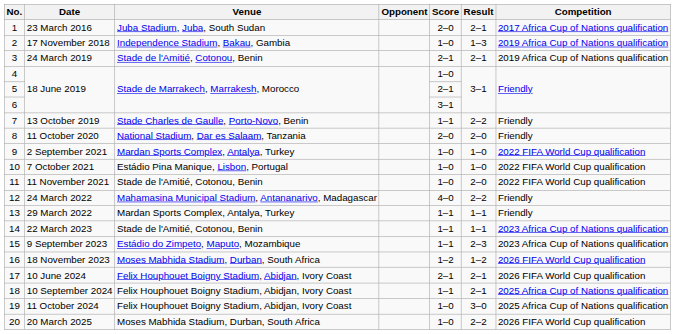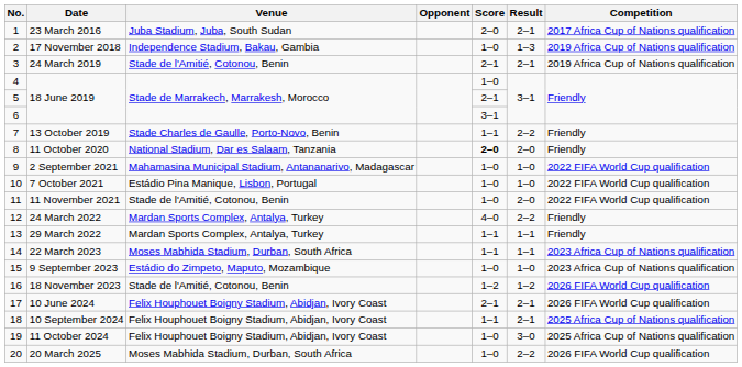 <table class="wikitable sortable">
 <tr>
 <th scope="col">No.</th>
 <th scope="col">Date</th>
 <th scope="col">Venue</th>
 <th scope="col">Opponent</th>
 <th scope="col">Score</th>
 <th scope="col">Result</th>
 <th scope="col">Competition</th>
 </tr>
 <tr>
 <td align="center">1</td>
 <td>23 March 2016</td>
 <td><a href='#'>Juba Stadium</a>, <a href='#'>Juba</a>, South Sudan</td>
 <td></td>
 <td align="center">2–0</td>
 <td align="center">2–1</td>
 <td><a href='#'>2017 Africa Cup of Nations qualification</a></td>
 </tr>
 <tr>
 <td align="center">2</td>
 <td>17 November 2018</td>
 <td><a href='#'>Independence Stadium</a>, <a href='#'>Bakau</a>, Gambia</td>
 <td></td>
 <td align="center">1–0</td>
 <td align="center">1–3</td>
 <td><a href='#'>2019 Africa Cup of Nations qualification</a></td>
 </tr>
 <tr>
 <td align="center">3</td>
 <td>24 March 2019</td>
 <td><a href='#'>Stade de l'Amitié</a>, <a href='#'>Cotonou</a>, Benin</td>
 <td></td>
 <td align="center">2–1</td>
 <td align="center">2–1</td>
 <td>2019 Africa Cup of Nations qualification</td>
 </tr>
 <tr>
 <td align="center">4</td>
 <td rowspan="3">18 June 2019</td>
 <td rowspan="3"><a href='#'>Stade de Marrakech</a>, <a href='#'>Marrakesh</a>, Morocco</td>
 <td rowspan="3"></td>
 <td align="center">1–0</td>
 <td rowspan="3" style="text-align:center">3–1</td>
 <td rowspan="3"><a href='#'>Friendly</a></td>
 </tr>
 <tr>
 <td align="center">5</td>
 <td align="center">2–1</td>
 </tr>
 <tr>
 <td align="center">6</td>
 <td align="center">3–1</td>
 </tr>
 <tr>
 <td align="center">7</td>
 <td>13 October 2019</td>
 <td><a href='#'>Stade Charles de Gaulle</a>, <a href='#'>Porto-Novo</a>, Benin</td>
 <td></td>
 <td align="center">1–1</td>
 <td align="center">2–2</td>
 <td>Friendly</td>
 </tr>
 <tr>
 <td align="center">8</td>
 <td>11 October 2020</td>
 <td><a href='#'>National Stadium</a>, <a href='#'>Dar es Salaam</a>, Tanzania</td>
 <td></td>
-<td align="center">2–0</td>
+<td align="center"><strong>2–0</strong></td>
 <td align="center">2–0</td>
 <td>Friendly</td>
 </tr>
 <tr>
 <td align="center">9</td>
 <td>2 September 2021</td>
-<td><a href='#'>Mardan Sports Complex</a>, <a href='#'>Antalya</a>, Turkey</td>
+<td><a href='#'>Mahamasina Municipal Stadium</a>, <a href='#'>Antananarivo</a>, Madagascar</td>
 <td></td>
 <td align="center">1–0</td>
 <td align="center">1–0</td>
 <td><a href='#'>2022 FIFA World Cup qualification</a></td>
 </tr>
 <tr>
 <td align="center">10</td>
 <td>7 October 2021</td>
 <td>Estádio Pina Manique, <a href='#'>Lisbon</a>, Portugal</td>
 <td></td>
 <td align="center">1–0</td>
 <td align="center">1–0</td>
 <td>2022 FIFA World Cup qualification</td>
 </tr>
 <tr>
 <td align="center">11</td>
 <td>11 November 2021</td>
 <td>Stade de l'Amitié, Cotonou, Benin</td>
 <td></td>
 <td align="center">1–0</td>
 <td align="center">2–0</td>
 <td>2022 FIFA World Cup qualification</td>
 </tr>
 <tr>
 <td align="center">12</td>
 <td>24 March 2022</td>
-<td><a href='#'>Mahamasina Municipal Stadium</a>, <a href='#'>Antananarivo</a>, Madagascar</td>
+<td><a href='#'>Mardan Sports Complex</a>, <a href='#'>Antalya</a>, Turkey</td>
 <td></td>
 <td align="center">4–0</td>
 <td align="center">2–2</td>
 <td>Friendly</td>
 </tr>
 <tr>
 <td align="center">13</td>
 <td>29 March 2022</td>
 <td>Mardan Sports Complex, Antalya, Turkey</td>
 <td></td>
 <td align="center">1–1</td>
 <td align="center">1–1</td>
 <td>Friendly</td>
 </tr>
 <tr>
 <td align="center">14</td>
 <td>22 March 2023</td>
-<td>Stade de l'Amitié, Cotonou, Benin</td>
+<td><a href='#'>Moses Mabhida Stadium</a>, <a href='#'>Durban</a>, South Africa</td>
 <td></td>
 <td align="center">1–1</td>
 <td align="center">1–1</td>
 <td><a href='#'>2023 Africa Cup of Nations qualification</a></td>
 </tr>
 <tr>
 <td align="center">15</td>
 <td>9 September 2023</td>
 <td><a href='#'>Estádio do Zimpeto</a>, <a href='#'>Maputo</a>, Mozambique</td>
 <td></td>
-<td align="center">1–1</td>
-<td align="center">2–3</td>
+<td align="center">1–0</td>
+<td align="center">1–0</td>
 <td>2023 Africa Cup of Nations qualification</td>
 </tr>
 <tr>
 <td align="center">16</td>
 <td>18 November 2023</td>
-<td><a href='#'>Moses Mabhida Stadium</a>, <a href='#'>Durban</a>, South Africa</td>
+<td>Stade de l'Amitié, Cotonou, Benin</td>
 <td></td>
 <td align="center">1–2</td>
 <td align="center">1–2</td>
 <td><a href='#'>2026 FIFA World Cup qualification</a></td>
 </tr>
 <tr>
 <td align="center">17</td>
 <td>10 June 2024</td>
 <td><a href='#'>Felix Houphouet Boigny Stadium</a>, <a href='#'>Abidjan</a>, Ivory Coast</td>
 <td></td>
 <td align="center">2–1</td>
 <td align="center">2–1</td>
 <td>2026 FIFA World Cup qualification</td>
 </tr>
 <tr>
 <td align="center">18</td>
 <td>10 September 2024</td>
 <td>Felix Houphouet Boigny Stadium, Abidjan, Ivory Coast</td>
 <td></td>
 <td align="center">1–1</td>
 <td align="center">2–1</td>
 <td><a href='#'>2025 Africa Cup of Nations qualification</a></td>
 </tr>
 <tr>
 <td align="center">19</td>
 <td>11 October 2024</td>
 <td>Felix Houphouet Boigny Stadium, Abidjan, Ivory Coast</td>
 <td></td>
 <td align="center">1–0</td>
 <td align="center">3–0</td>
 <td>2025 Africa Cup of Nations qualification</td>
 </tr>
 <tr>
 <td align="center">20</td>
 <td>20 March 2025</td>
 <td>Moses Mabhida Stadium, Durban, South Africa</td>
 <td></td>
 <td align="center">1–0</td>
 <td align="center">2–2</td>
 <td>2026 FIFA World Cup qualification</td>
 </tr>
 </table>
